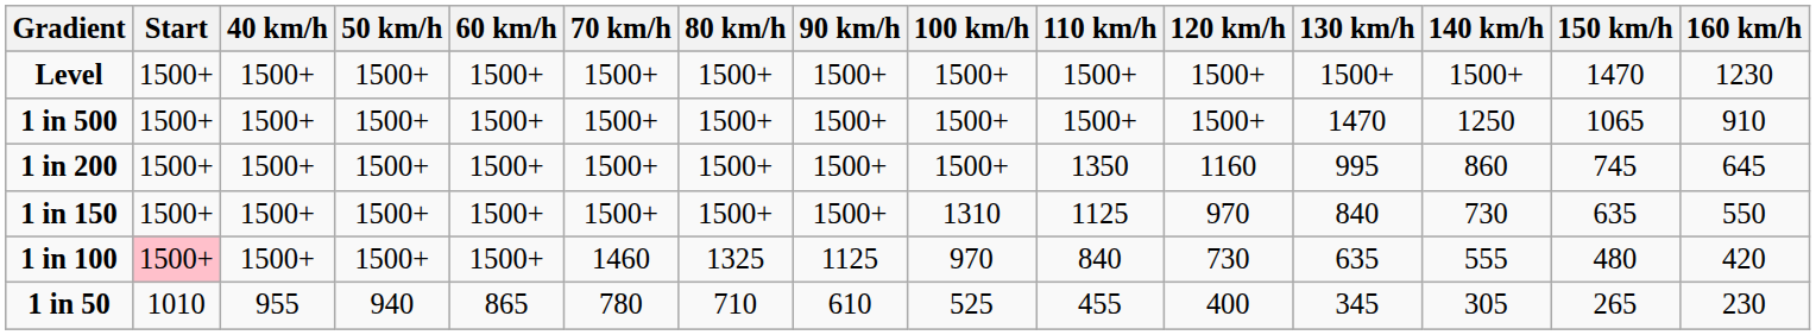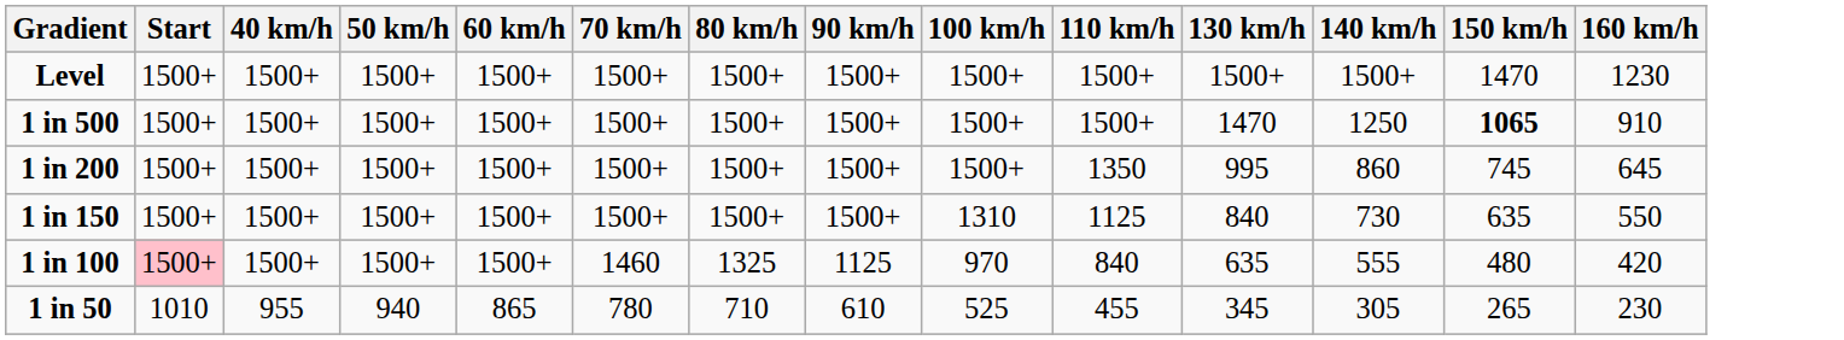 <table class="sortable wikitable"style="text-align:center;"style="font-size: 70%">
 <tr>
 <th>Gradient</th>
 <th>Start</th>
 <th>40 km/h</th>
 <th>50 km/h</th>
 <th>60 km/h</th>
 <th>70 km/h</th>
 <th>80 km/h</th>
 <th>90 km/h</th>
 <th>100 km/h</th>
 <th>110 km/h</th>
-<th>120 km/h</th>
 <th>130 km/h</th>
 <th>140 km/h</th>
 <th>150 km/h</th>
 <th>160 km/h</th>
 </tr>
 <tr>
 <td><strong>Level</strong></td>
-<td>1500+</td>
 <td>1500+</td>
 <td>1500+</td>
 <td>1500+</td>
 <td>1500+</td>
 <td>1500+</td>
 <td>1500+</td>
 <td>1500+</td>
 <td>1500+</td>
 <td>1500+</td>
 <td>1500+</td>
 <td>1500+</td>
 <td>1470</td>
 <td>1230</td>
 </tr>
 <tr>
 <td><strong>1 in 500</strong></td>
 <td>1500+</td>
 <td>1500+</td>
 <td>1500+</td>
 <td>1500+</td>
 <td>1500+</td>
 <td>1500+</td>
 <td>1500+</td>
 <td>1500+</td>
 <td>1500+</td>
-<td>1500+</td>
 <td>1470</td>
 <td>1250</td>
-<td>1065</td>
+<td><strong>1065</strong></td>
 <td>910</td>
 </tr>
 <tr>
 <td><strong>1 in 200</strong></td>
 <td>1500+</td>
 <td>1500+</td>
 <td>1500+</td>
 <td>1500+</td>
 <td>1500+</td>
 <td>1500+</td>
 <td>1500+</td>
 <td>1500+</td>
 <td>1350</td>
-<td>1160</td>
 <td>995</td>
 <td>860</td>
 <td>745</td>
 <td>645</td>
 </tr>
 <tr>
 <td><strong>1 in 150</strong></td>
 <td>1500+</td>
 <td>1500+</td>
 <td>1500+</td>
 <td>1500+</td>
 <td>1500+</td>
 <td>1500+</td>
 <td>1500+</td>
 <td>1310</td>
 <td>1125</td>
-<td>970</td>
 <td>840</td>
 <td>730</td>
 <td>635</td>
 <td>550</td>
 </tr>
 <tr>
 <td><strong>1 in 100</strong></td>
 <td style="background: pink;">1500+</td>
 <td>1500+</td>
 <td>1500+</td>
 <td>1500+</td>
 <td>1460</td>
 <td>1325</td>
 <td>1125</td>
 <td>970</td>
 <td>840</td>
-<td>730</td>
 <td>635</td>
 <td>555</td>
 <td>480</td>
 <td>420</td>
 </tr>
 <tr>
 <td><strong>1 in 50</strong></td>
 <td>1010</td>
 <td>955</td>
 <td>940</td>
 <td>865</td>
 <td>780</td>
 <td>710</td>
 <td>610</td>
 <td>525</td>
 <td>455</td>
-<td>400</td>
 <td>345</td>
 <td>305</td>
 <td>265</td>
 <td>230</td>
 </tr>
 </table>
